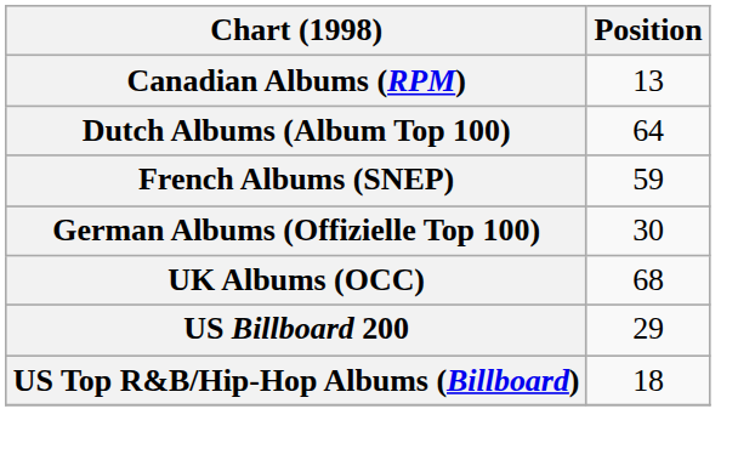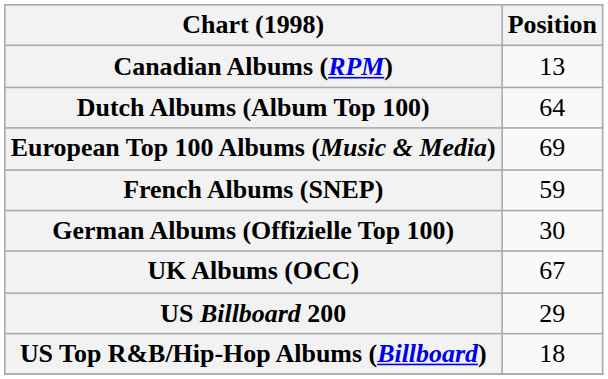 <table class="wikitable sortable plainrowheaders" style="text-align:center">
 <tr>
 <th scope="col">Chart (1998)</th>
 <th scope="col">Position</th>
 </tr>
 <tr>
 <th scope="row">Canadian Albums (<em><a href='#'>RPM</a></em>)</th>
 <td style="text-align:center;">13</td>
 </tr>
 <tr>
 <th scope="row">Dutch Albums (Album Top 100)</th>
 <td style="text-align:center;">64</td>
 </tr>
 <tr>
+<th scope="row">European Top 100 Albums (<em>Music & Media</em>)</th>
+<td align="center">69</td>
+</tr>
+<tr>
 <th scope="row">French Albums (SNEP)</th>
 <td style="text-align:center;">59</td>
 </tr>
 <tr>
 <th scope="row">German Albums (Offizielle Top 100)</th>
 <td style="text-align:center;">30</td>
 </tr>
 <tr>
 <th scope="row">UK Albums (OCC)</th>
-<td style="text-align:center;">68</td>
+<td style="text-align:center;">67</td>
 </tr>
 <tr>
 <th scope="row">US <em>Billboard</em> 200</th>
 <td style="text-align:center;">29</td>
 </tr>
 <tr>
 <th scope="row">US Top R&B/Hip-Hop Albums (<em><a href='#'>Billboard</a></em>)</th>
 <td style="text-align:center;">18</td>
 </tr>
 <tr>
 </tr>
 </table>
